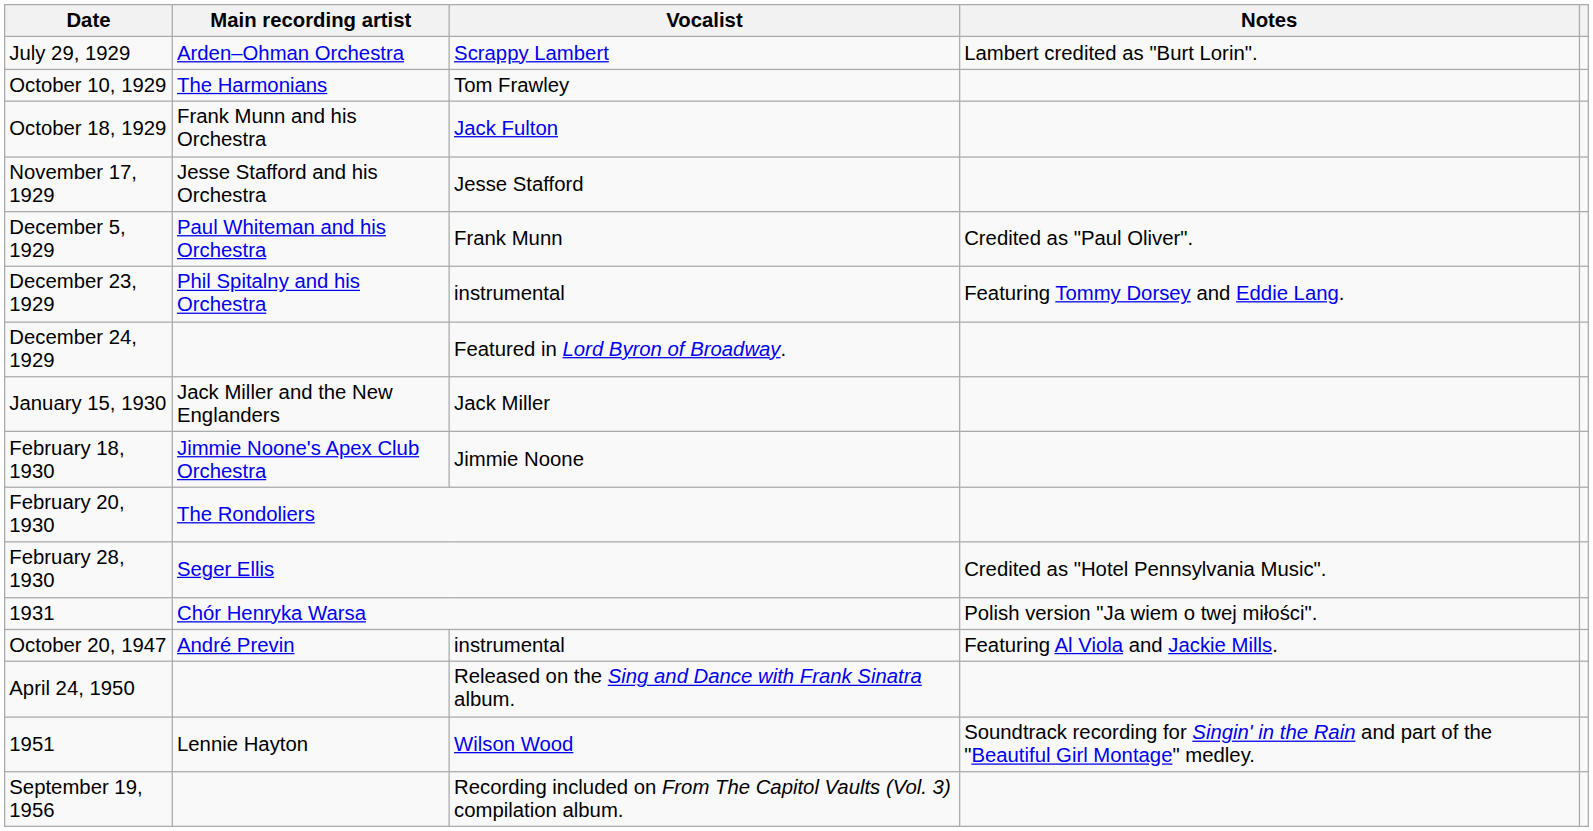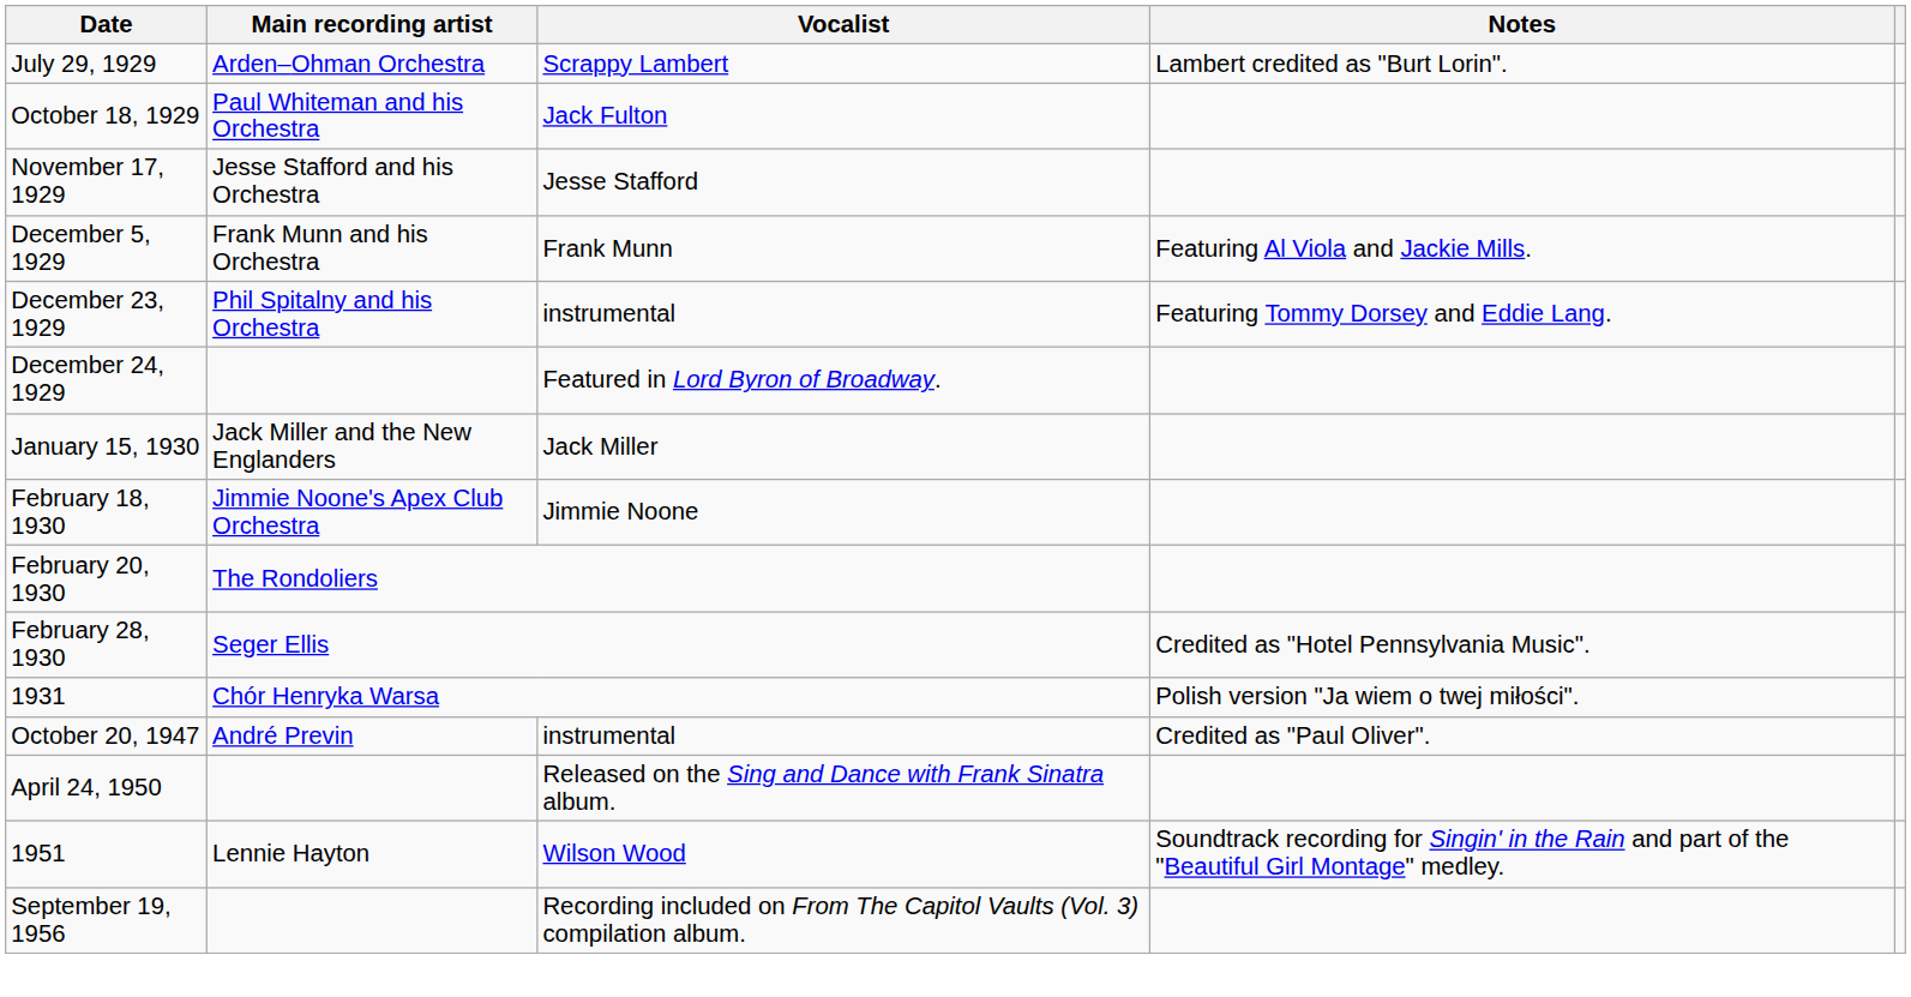 <table class="wikitable sortable">
 <tr>
 <th scope="col">Date</th>
 <th scope="col">Main recording artist</th>
 <th scope="col">Vocalist</th>
 <th scope="col" class="unsortable">Notes</th>
 <th scope="col" class="unsortable"></th>
 </tr>
 <tr>
 <td>July 29, 1929</td>
 <td><a href='#'>Arden–</a><a href='#'>Ohman Orchestra</a></td>
 <td><a href='#'>Scrappy Lambert</a></td>
 <td>Lambert credited as "Burt Lorin".</td>
 <td></td>
 </tr>
 <tr>
-<td>October 10, 1929</td>
-<td><a href='#'>The Harmonians</a></td>
-<td>Tom Frawley</td>
-<td></td>
-<td></td>
-</tr>
-<tr>
 <td>October 18, 1929</td>
-<td>Frank Munn and his Orchestra</td>
+<td><a href='#'>Paul Whiteman and his Orchestra</a></td>
 <td><a href='#'>Jack Fulton</a></td>
 <td></td>
 <td></td>
 </tr>
 <tr>
 <td>November 17, 1929</td>
 <td>Jesse Stafford and his Orchestra</td>
 <td>Jesse Stafford</td>
 <td></td>
 <td></td>
 </tr>
 <tr>
 <td>December 5, 1929</td>
-<td><a href='#'>Paul Whiteman and his Orchestra</a></td>
+<td>Frank Munn and his Orchestra</td>
 <td>Frank Munn</td>
-<td>Credited as "Paul Oliver".</td>
+<td>Featuring <a href='#'>Al Viola</a> and <a href='#'>Jackie Mills</a>.</td>
 <td></td>
 </tr>
 <tr>
 <td>December 23, 1929</td>
 <td><a href='#'>Phil Spitalny and his Orchestra</a></td>
 <td>instrumental</td>
 <td>Featuring <a href='#'>Tommy Dorsey</a> and <a href='#'>Eddie Lang</a>.</td>
 <td></td>
 </tr>
 <tr>
 <td>December 24, 1929</td>
 <td></td>
 <td>Featured in <em><a href='#'>Lord Byron of Broadway</a></em>.</td>
 <td></td>
 </tr>
 <tr>
 <td>January 15, 1930</td>
 <td>Jack Miller and the New Englanders</td>
 <td>Jack Miller</td>
 <td></td>
 <td></td>
 </tr>
 <tr>
 <td>February 18, 1930</td>
 <td><a href='#'>Jimmie Noone's Apex Club Orchestra</a></td>
 <td>Jimmie Noone</td>
 <td></td>
 <td></td>
 </tr>
 <tr>
 <td>February 20, 1930</td>
 <td colspan="2""center"><a href='#'>The Rondoliers</a></td>
 <td></td>
 <td></td>
 </tr>
 <tr>
 <td>February 28, 1930</td>
 <td colspan="2""center"><a href='#'>Seger Ellis</a></td>
 <td>Credited as "Hotel Pennsylvania Music".</td>
 <td></td>
 </tr>
 <tr>
 <td> 1931</td>
 <td colspan="2""center"><a href='#'>Chór Henryka Warsa</a></td>
 <td>Polish version "Ja wiem o twej miłości".</td>
 <td></td>
 </tr>
 <tr>
 <td>October 20, 1947</td>
 <td><a href='#'>André Previn</a></td>
 <td>instrumental</td>
-<td>Featuring <a href='#'>Al Viola</a> and <a href='#'>Jackie Mills</a>.</td>
+<td>Credited as "Paul Oliver".</td>
 <td></td>
 </tr>
 <tr>
 <td>April 24, 1950</td>
 <td></td>
 <td>Released on the <em><a href='#'>Sing and Dance with Frank Sinatra</a></em> album.</td>
 <td></td>
 </tr>
 <tr>
 <td> 1951</td>
 <td>Lennie Hayton</td>
 <td><a href='#'>Wilson Wood</a></td>
 <td>Soundtrack recording for <em><a href='#'>Singin' in the Rain</a></em> and part of the "<a href='#'>Beautiful Girl Montage</a>" medley.</td>
 <td></td>
 </tr>
 <tr>
 <td>September 19, 1956</td>
 <td></td>
 <td>Recording included on <em>From The Capitol Vaults (Vol. 3)</em> compilation album.</td>
 <td></td>
 </tr>
 </table>
